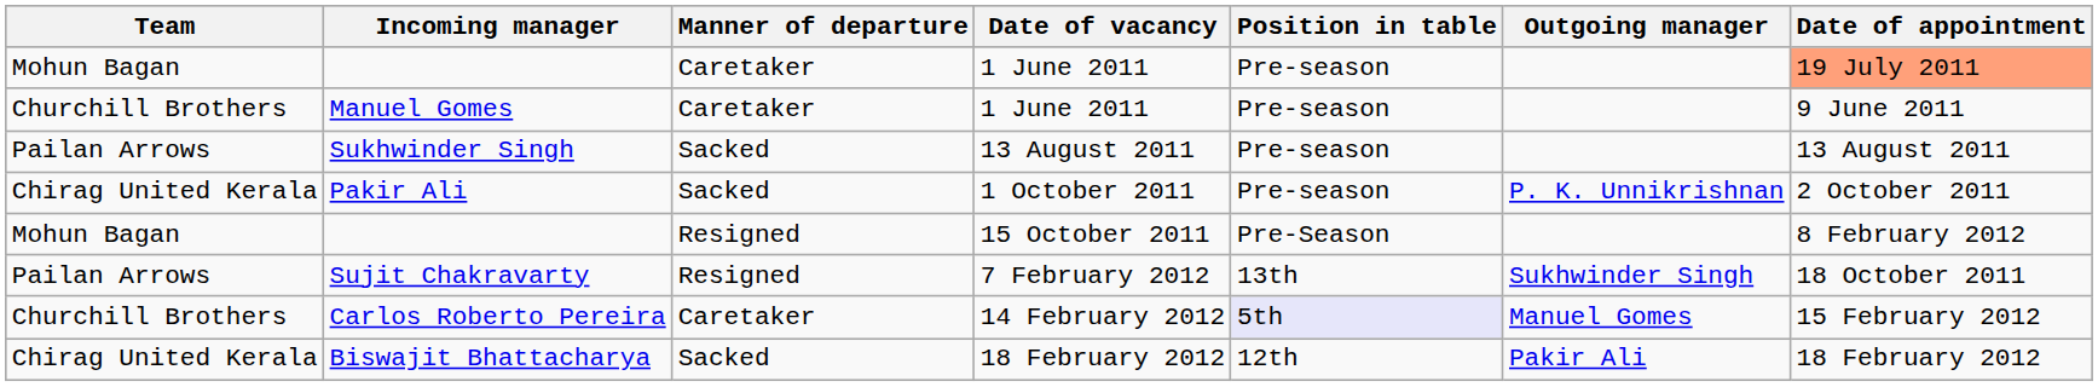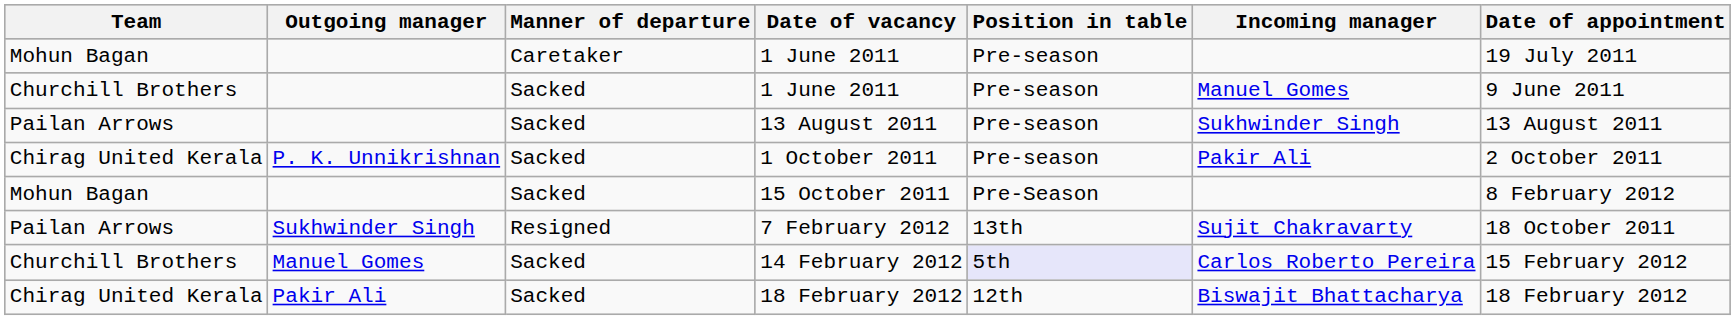 <table class="wikitable">
 <tr>
 <th>Team</th>
-<th>Incoming manager</th>
+<th>Outgoing manager</th>
 <th>Manner of departure</th>
 <th>Date of vacancy</th>
 <th>Position in table</th>
-<th>Outgoing manager</th>
+<th>Incoming manager</th>
 <th>Date of appointment</th>
 </tr>
 <tr>
 <td>Mohun Bagan</td>
 <td> </td>
 <td>Caretaker</td>
 <td>1 June 2011</td>
 <td>Pre-season</td>
 <td> </td>
-<td style="background: lightsalmon;">19 July 2011</td>
+<td>19 July 2011</td>
 </tr>
 <tr>
 <td>Churchill Brothers</td>
-<td> <a href='#'>Manuel Gomes</a></td>
-<td>Caretaker</td>
+<td> </td>
+<td>Sacked</td>
 <td>1 June 2011</td>
 <td>Pre-season</td>
-<td> </td>
+<td> <a href='#'>Manuel Gomes</a></td>
 <td>9 June 2011</td>
 </tr>
 <tr>
 <td>Pailan Arrows</td>
-<td> <a href='#'>Sukhwinder Singh</a></td>
+<td> </td>
 <td>Sacked</td>
 <td>13 August 2011</td>
 <td>Pre-season</td>
-<td> </td>
+<td> <a href='#'>Sukhwinder Singh</a></td>
 <td>13 August 2011</td>
 </tr>
 <tr>
 <td>Chirag United Kerala</td>
-<td> <a href='#'>Pakir Ali</a></td>
+<td> <a href='#'>P. K. Unnikrishnan</a></td>
 <td>Sacked</td>
 <td>1 October 2011</td>
 <td>Pre-season</td>
-<td> <a href='#'>P. K. Unnikrishnan</a></td>
+<td> <a href='#'>Pakir Ali</a></td>
 <td>2 October 2011</td>
 </tr>
 <tr>
 <td>Mohun Bagan</td>
 <td> </td>
-<td>Resigned</td>
+<td>Sacked</td>
 <td>15 October 2011</td>
 <td>Pre-Season</td>
 <td> </td>
 <td>8 February 2012</td>
 </tr>
 <tr>
 <td>Pailan Arrows</td>
-<td> <a href='#'>Sujit Chakravarty</a></td>
+<td> <a href='#'>Sukhwinder Singh</a></td>
 <td>Resigned</td>
 <td>7 February 2012</td>
 <td>13th</td>
-<td> <a href='#'>Sukhwinder Singh</a></td>
+<td> <a href='#'>Sujit Chakravarty</a></td>
 <td>18 October 2011</td>
 </tr>
 <tr>
 <td>Churchill Brothers</td>
-<td> <a href='#'>Carlos Roberto Pereira</a></td>
-<td>Caretaker</td>
+<td> <a href='#'>Manuel Gomes</a></td>
+<td>Sacked</td>
 <td>14 February 2012</td>
 <td style="background: lavender;">5th</td>
-<td> <a href='#'>Manuel Gomes</a></td>
+<td> <a href='#'>Carlos Roberto Pereira</a></td>
 <td>15 February 2012</td>
 </tr>
 <tr>
 <td>Chirag United Kerala</td>
-<td> <a href='#'>Biswajit Bhattacharya</a></td>
+<td> <a href='#'>Pakir Ali</a></td>
 <td>Sacked</td>
 <td>18 February 2012</td>
 <td>12th</td>
-<td> <a href='#'>Pakir Ali</a></td>
+<td> <a href='#'>Biswajit Bhattacharya</a></td>
 <td>18 February 2012</td>
 </tr>
 </table>
